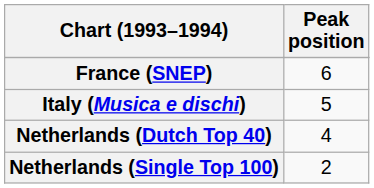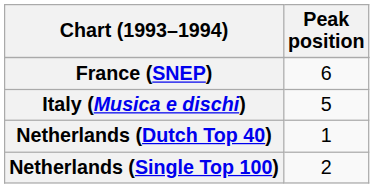 <table class="wikitable sortable plainrowheaders" style="text-align:center">
 <tr>
 <th>Chart (1993–1994)</th>
 <th>Peak<br>position</th>
 </tr>
 <tr>
 </tr>
 <tr>
 <th scope="row">France (<a href='#'>SNEP</a>)</th>
 <td>6</td>
 </tr>
 <tr>
 <th scope="row">Italy (<em><a href='#'>Musica e dischi</a></em>)</th>
 <td>5</td>
 </tr>
 <tr>
 <th scope="row">Netherlands (<a href='#'>Dutch Top 40</a>)</th>
-<td>4</td>
+<td>1</td>
 </tr>
 <tr>
 <th scope="row">Netherlands (<a href='#'>Single Top 100</a>)</th>
 <td>2</td>
 </tr>
 </table>
